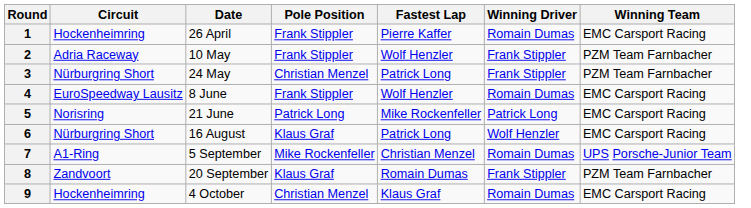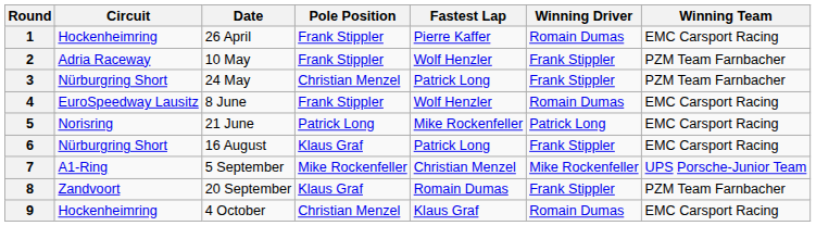 <table class="wikitable" style="font-size: 85%">
 <tr>
 <th colspan=2>Round</th>
 <th>Circuit</th>
 <th>Date</th>
 <th>Pole Position</th>
 <th>Fastest Lap</th>
 <th>Winning Driver</th>
 <th>Winning Team</th>
 </tr>
 <tr>
 <th colspan=2>1</th>
 <td> <a href='#'>Hockenheimring</a></td>
 <td>26 April</td>
 <td> <a href='#'>Frank Stippler</a></td>
 <td> <a href='#'>Pierre Kaffer</a></td>
 <td> <a href='#'>Romain Dumas</a></td>
 <td> EMC Carsport Racing</td>
 </tr>
 <tr>
 <th colspan=2>2</th>
 <td> <a href='#'>Adria Raceway</a></td>
 <td>10 May</td>
 <td> <a href='#'>Frank Stippler</a></td>
 <td> <a href='#'>Wolf Henzler</a></td>
 <td> <a href='#'>Frank Stippler</a></td>
 <td> PZM Team Farnbacher</td>
 </tr>
 <tr>
 <th colspan=2>3</th>
 <td> <a href='#'>Nürburgring Short</a></td>
 <td>24 May</td>
 <td> <a href='#'>Christian Menzel</a></td>
 <td> <a href='#'>Patrick Long</a></td>
 <td> <a href='#'>Frank Stippler</a></td>
 <td> PZM Team Farnbacher</td>
 </tr>
 <tr>
 <th colspan=2>4</th>
 <td> <a href='#'>EuroSpeedway Lausitz</a></td>
 <td>8 June</td>
 <td> <a href='#'>Frank Stippler</a></td>
 <td> <a href='#'>Wolf Henzler</a></td>
 <td> <a href='#'>Romain Dumas</a></td>
 <td> EMC Carsport Racing</td>
 </tr>
 <tr>
 <th colspan=2>5</th>
 <td> <a href='#'>Norisring</a></td>
 <td>21 June</td>
 <td> <a href='#'>Patrick Long</a></td>
 <td> <a href='#'>Mike Rockenfeller</a></td>
 <td> <a href='#'>Patrick Long</a></td>
 <td> EMC Carsport Racing</td>
 </tr>
 <tr>
 <th colspan=2>6</th>
 <td> <a href='#'>Nürburgring Short</a></td>
 <td>16 August</td>
 <td> <a href='#'>Klaus Graf</a></td>
 <td> <a href='#'>Patrick Long</a></td>
-<td> <a href='#'>Wolf Henzler</a></td>
+<td> <a href='#'>Frank Stippler</a></td>
 <td> EMC Carsport Racing</td>
 </tr>
 <tr>
 <th colspan=2>7</th>
 <td> <a href='#'>A1-Ring</a></td>
 <td>5 September</td>
 <td> <a href='#'>Mike Rockenfeller</a></td>
 <td> <a href='#'>Christian Menzel</a></td>
-<td> <a href='#'>Romain Dumas</a></td>
+<td> <a href='#'>Mike Rockenfeller</a></td>
 <td> <a href='#'>UPS</a> <a href='#'>Porsche-Junior Team</a></td>
 </tr>
 <tr>
 <th colspan=2>8</th>
 <td> <a href='#'>Zandvoort</a></td>
 <td>20 September</td>
 <td> <a href='#'>Klaus Graf</a></td>
 <td> <a href='#'>Romain Dumas</a></td>
 <td> <a href='#'>Frank Stippler</a></td>
 <td> PZM Team Farnbacher</td>
 </tr>
 <tr>
 <th colspan=2>9</th>
 <td> <a href='#'>Hockenheimring</a></td>
 <td>4 October</td>
 <td> <a href='#'>Christian Menzel</a></td>
 <td> <a href='#'>Klaus Graf</a></td>
 <td> <a href='#'>Romain Dumas</a></td>
 <td> EMC Carsport Racing</td>
 </tr>
 </table>
